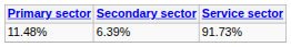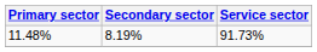 <table class="wikitable" border="1">
 <tr>
 <th><a href='#'>Primary sector</a></th>
 <th><a href='#'>Secondary sector</a></th>
 <th><a href='#'>Service sector</a></th>
 </tr>
 <tr>
 <td>11.48%</td>
-<td>6.39%</td>
+<td>8.19%</td>
 <td>91.73%</td>
 </tr>
 <tr>
 </tr>
 </table>
